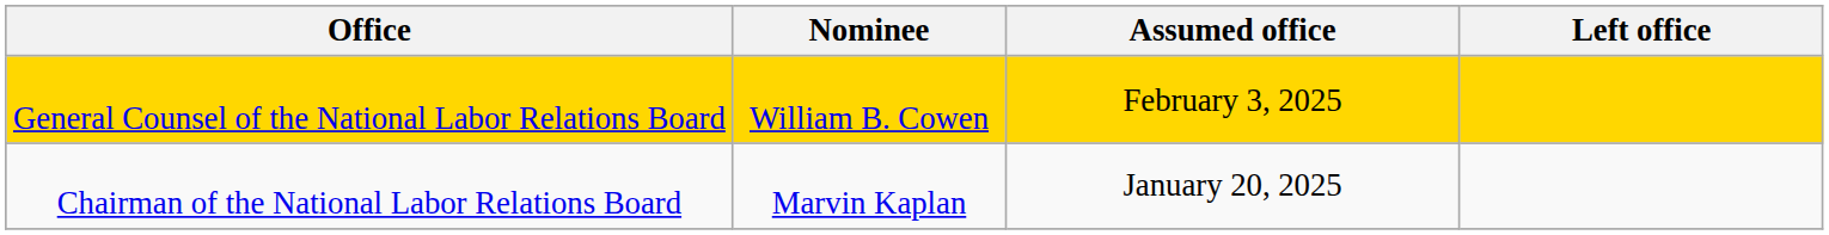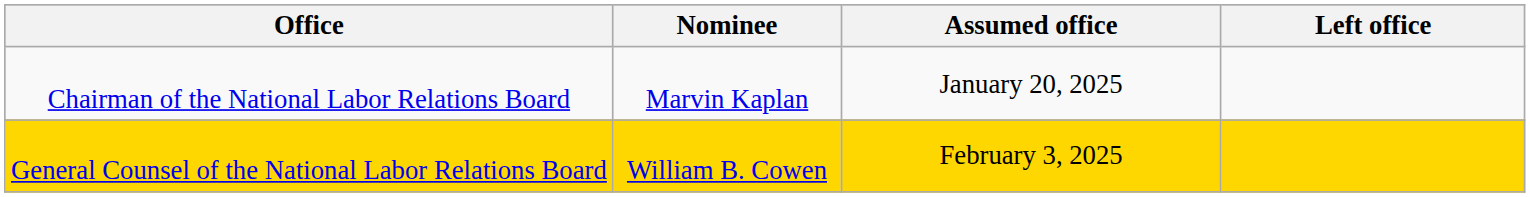 <table class="wikitable sortable" style="text-align:center">
 <tr>
 <th style="width:40%;">Office</th>
 <th style="width:15%;">Nominee</th>
 <th style="width:25%;" data-sort-="" type="date">Assumed office</th>
 <th style="width:20%;" data-sort-="" type="date">Left office</th>
 </tr>
+<tr>
+<td><br><a href='#'>Chairman of the National Labor Relations Board</a></td>
+<td><br><a href='#'>Marvin Kaplan</a></td>
+<td>January 20, 2025</td>
+<td></td>
+</tr>
 <tr style="background:gold">
 <td><br><a href='#'>General Counsel of the National Labor Relations Board</a></td>
 <td><br><a href='#'>William B. Cowen</a></td>
 <td>February 3, 2025</td>
 <td></td>
 </tr>
-<tr>
-<td><br><a href='#'>Chairman of the National Labor Relations Board</a></td>
-<td><br><a href='#'>Marvin Kaplan</a></td>
-<td>January 20, 2025</td>
-<td></td>
-</tr>
 </table>
